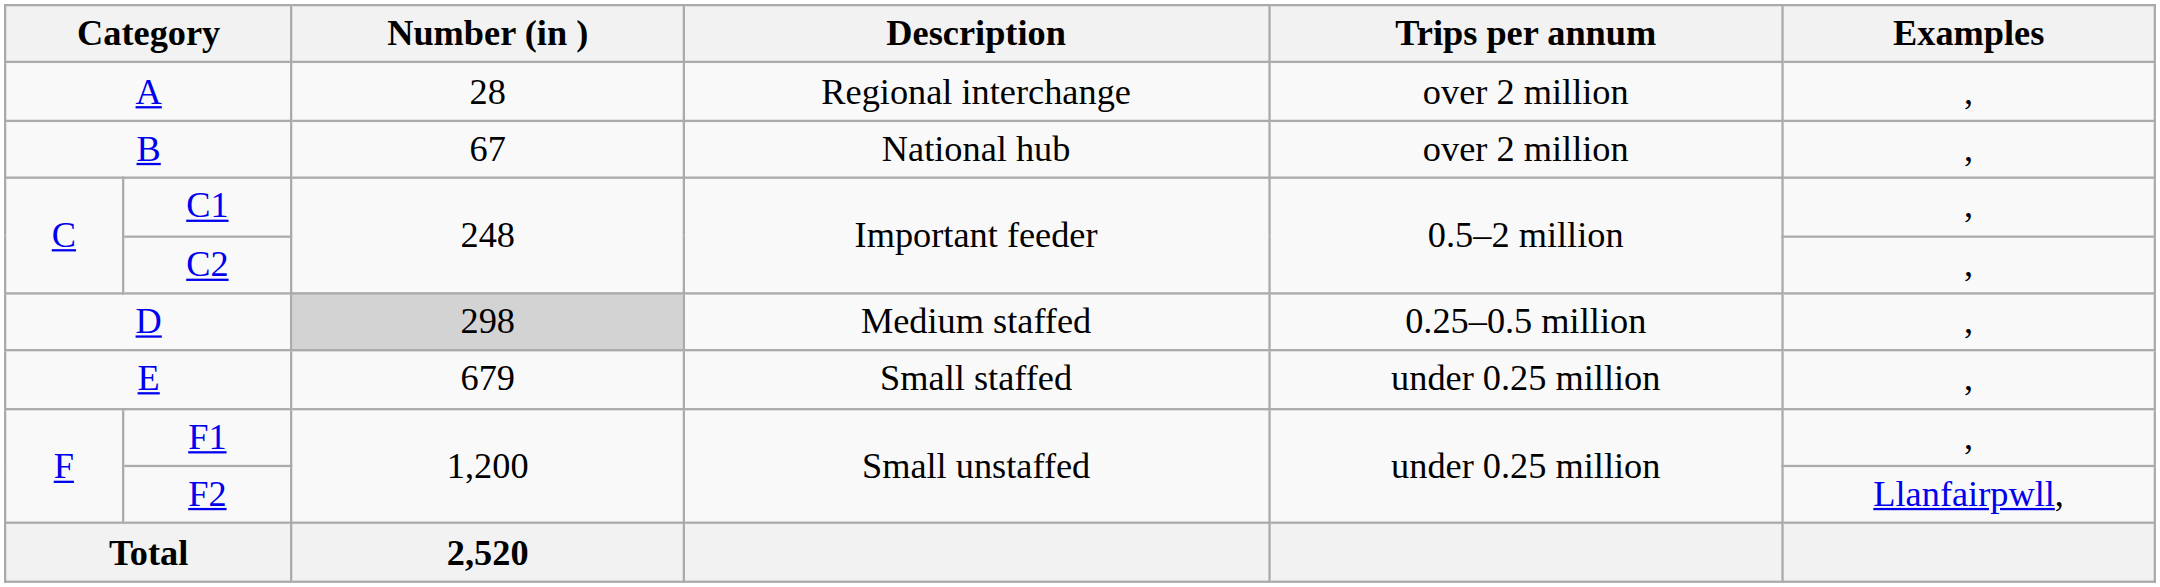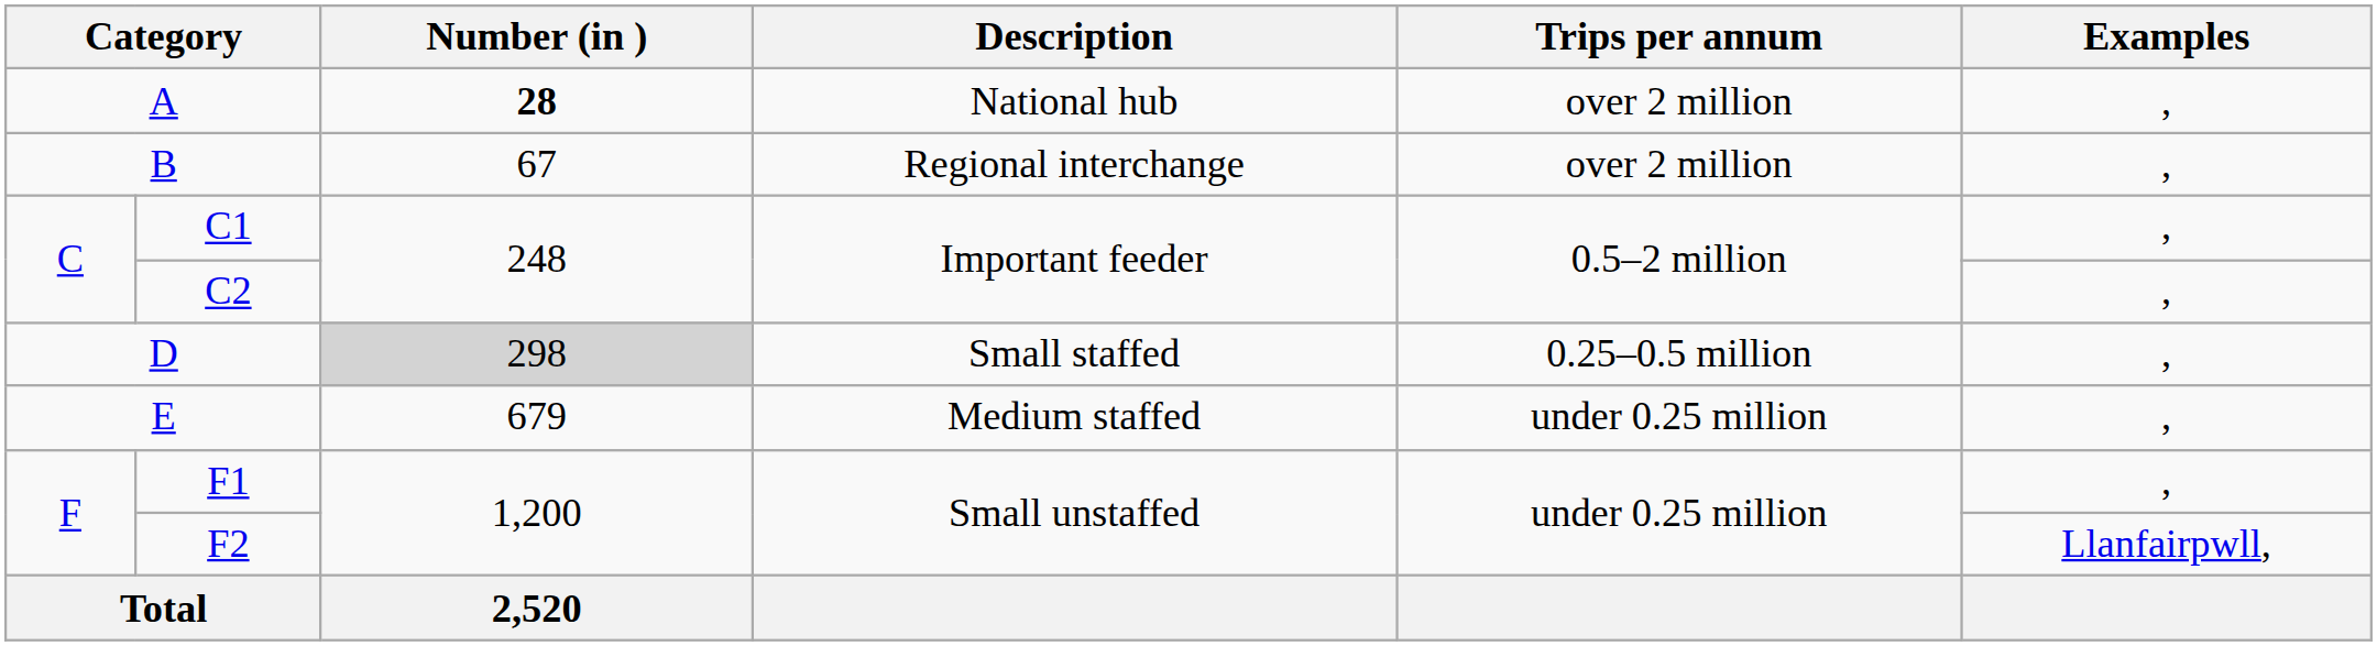 <table class="wikitable" style="text-align: center;" width="75%">
 <tr>
 <th colspan="2">Category</th>
 <th>Number (in )</th>
 <th>Description</th>
 <th>Trips per annum</th>
 <th>Examples</th>
 </tr>
 <tr>
 <td colspan="2"><a href='#'>A</a></td>
-<td>28</td>
-<td>Regional interchange</td>
+<td><strong>28</strong></td>
+<td>National hub</td>
 <td>over 2 million</td>
 <td>, </td>
 </tr>
 <tr>
 <td colspan="2"><a href='#'>B</a></td>
 <td>67</td>
-<td>National hub</td>
+<td>Regional interchange</td>
 <td>over 2 million</td>
 <td>, </td>
 </tr>
 <tr>
 <td rowspan="2"><a href='#'>C</a></td>
 <td><a href='#'>C1</a></td>
 <td rowspan="2">248</td>
 <td rowspan="2">Important feeder</td>
 <td rowspan="2">0.5–2 million</td>
 <td>, </td>
 </tr>
 <tr>
 <td><a href='#'>C2</a></td>
 <td>, </td>
 </tr>
 <tr>
 <td colspan="2"><a href='#'>D</a></td>
 <td style="background: lightgrey;">298</td>
-<td>Medium staffed</td>
+<td>Small staffed</td>
 <td>0.25–0.5 million</td>
 <td>, </td>
 </tr>
 <tr>
 <td colspan="2"><a href='#'>E</a></td>
 <td>679</td>
-<td>Small staffed</td>
+<td>Medium staffed</td>
 <td>under 0.25 million</td>
 <td>, </td>
 </tr>
 <tr>
 <td rowspan="2"><a href='#'>F</a></td>
 <td><a href='#'>F1</a></td>
 <td rowspan="2">1,200</td>
 <td rowspan="2">Small unstaffed</td>
 <td rowspan="2">under 0.25 million</td>
 <td>, </td>
 </tr>
 <tr>
 <td><a href='#'>F2</a></td>
 <td><a href='#'>Llanfairpwll</a>, </td>
 </tr>
 <tr>
 <th colspan="2">Total</th>
 <th>2,520</th>
 <th></th>
 <th></th>
 <th></th>
 </tr>
 </table>
